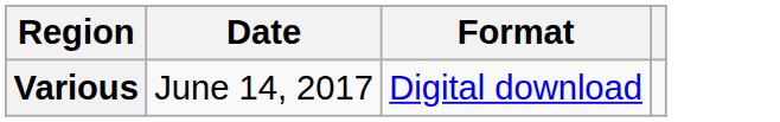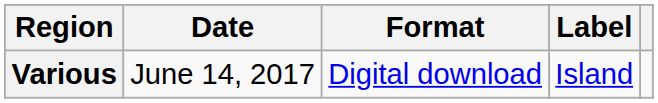 <table class="wikitable plainrowheaders">
 <tr>
 <th scope="col">Region</th>
 <th scope="col">Date</th>
 <th scope="col">Format</th>
+<th scope="col">Label</th>
 <th scope="col"></th>
 </tr>
 <tr>
 <th scope="row">Various</th>
 <td>June 14, 2017</td>
 <td><a href='#'>Digital download</a></td>
+<td><a href='#'>Island</a></td>
 <td align="center"></td>
 </tr>
 </table>
